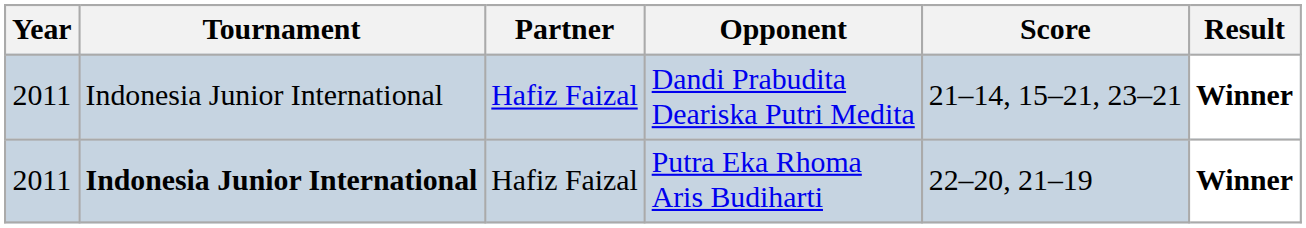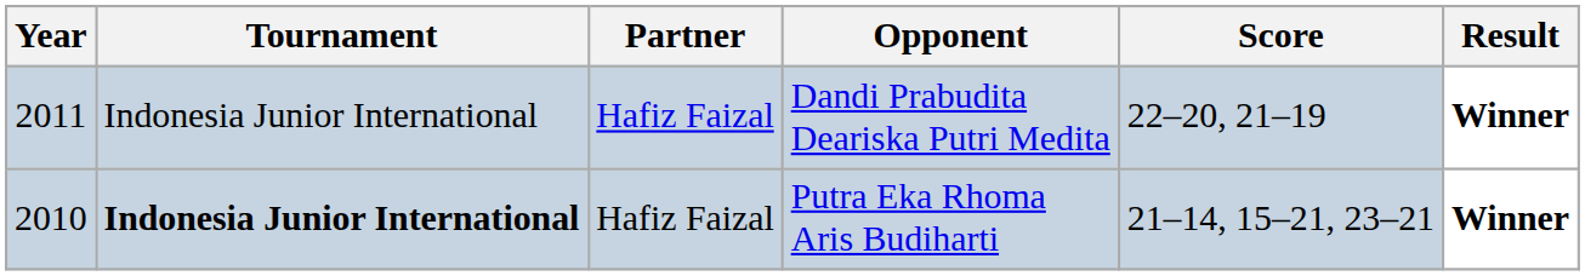 <table class="sortable wikitable" style="font-size: 90%;">
 <tr>
 <th>Year</th>
 <th>Tournament</th>
 <th>Partner</th>
 <th>Opponent</th>
 <th>Score</th>
 <th>Result</th>
 </tr>
 <tr style="background:#C6D4E1">
 <td align="center">2011</td>
 <td align="left">Indonesia Junior International</td>
 <td align="left"> <a href='#'>Hafiz Faizal</a></td>
 <td align="left"> <a href='#'>Dandi Prabudita</a> <br>  <a href='#'>Deariska Putri Medita</a></td>
+<td align="left">22–20, 21–19</td>
+<td style="text-align:left; background:white"> <strong>Winner</strong></td>
+</tr>
+<tr style="background:#C6D4E1">
+<td align="center">2010</td>
+<td align="left"><strong>Indonesia Junior International</strong></td>
+<td align="left"> Hafiz Faizal</td>
+<td align="left"> <a href='#'>Putra Eka Rhoma</a> <br>  <a href='#'>Aris Budiharti</a></td>
 <td align="left">21–14, 15–21, 23–21</td>
 <td style="text-align:left; background:white"> <strong>Winner</strong></td>
 </tr>
-<tr style="background:#C6D4E1">
-<td align="center">2011</td>
-<td align="left"><strong>Indonesia Junior International</strong></td>
-<td align="left"> Hafiz Faizal</td>
-<td align="left"> <a href='#'>Putra Eka Rhoma</a> <br>  <a href='#'>Aris Budiharti</a></td>
-<td align="left">22–20, 21–19</td>
-<td style="text-align:left; background:white"> <strong>Winner</strong></td>
-</tr>
 </table>
